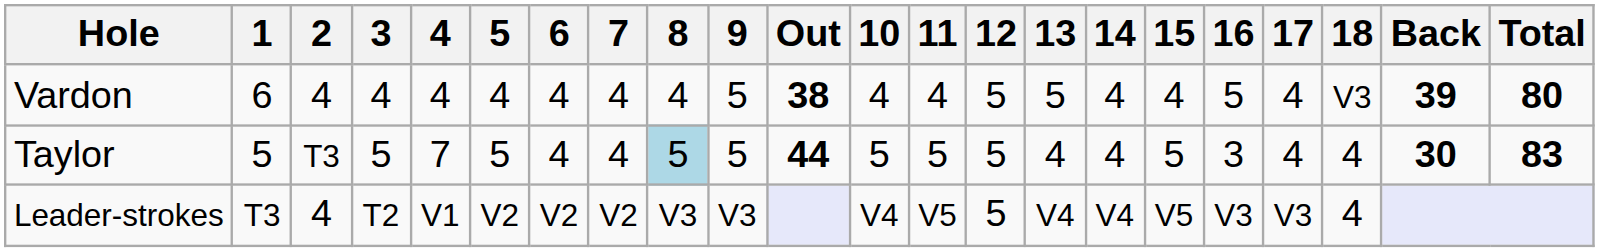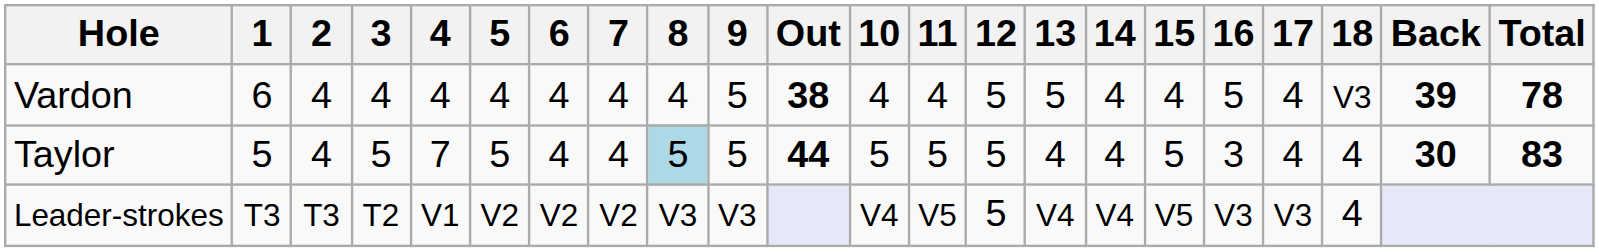 <table class="wikitable" style="text-align:center">
 <tr>
 <th>Hole</th>
 <th> 1 </th>
 <th> 2 </th>
 <th> 3 </th>
 <th> 4 </th>
 <th> 5 </th>
 <th> 6 </th>
 <th> 7 </th>
 <th> 8 </th>
 <th> 9 </th>
 <th>Out</th>
 <th>10</th>
 <th>11</th>
 <th>12</th>
 <th>13</th>
 <th>14</th>
 <th>15</th>
 <th>16</th>
 <th>17</th>
 <th>18</th>
 <th>Back</th>
 <th>Total</th>
 </tr>
 <tr>
 <td align=left> Vardon</td>
 <td>6</td>
 <td>4</td>
 <td>4</td>
 <td>4</td>
 <td>4</td>
 <td>4</td>
 <td>4</td>
 <td>4</td>
 <td>5</td>
 <td><strong>38</strong></td>
 <td>4</td>
 <td>4</td>
 <td>5</td>
 <td>5</td>
 <td>4</td>
 <td>4</td>
 <td>5</td>
 <td>4</td>
 <td><small>V3</small></td>
 <td><strong>39</strong></td>
-<td><strong>80</strong></td>
+<td><strong>78</strong></td>
 </tr>
 <tr>
 <td align=left> Taylor</td>
 <td>5</td>
-<td><small>T3</small></td>
+<td>4</td>
 <td>5</td>
 <td>7</td>
 <td>5</td>
 <td>4</td>
 <td>4</td>
 <td style="background: lightblue;">5</td>
 <td>5</td>
 <td><strong>44</strong></td>
 <td>5</td>
 <td>5</td>
 <td>5</td>
 <td>4</td>
 <td>4</td>
 <td>5</td>
 <td>3</td>
 <td>4</td>
 <td>4</td>
 <td><strong>30</strong></td>
 <td><strong>83</strong></td>
 </tr>
 <tr>
 <td><small>Leader-strokes</small></td>
 <td><small>T3</small></td>
-<td>4</td>
+<td><small>T3</small></td>
 <td><small>T2</small></td>
 <td><small>V1</small></td>
 <td><small>V2</small></td>
 <td><small>V2</small></td>
 <td><small>V2</small></td>
 <td><small>V3</small></td>
 <td><small>V3</small></td>
 <td style="background:#E6E8FA;"></td>
 <td><small>V4</small></td>
 <td><small>V5</small></td>
 <td>5</td>
 <td><small>V4</small></td>
 <td><small>V4</small></td>
 <td><small>V5</small></td>
 <td><small>V3</small></td>
 <td><small>V3</small></td>
 <td>4</td>
 <td style="background:#E6E8FA;" colspan=2></td>
 </tr>
 </table>
